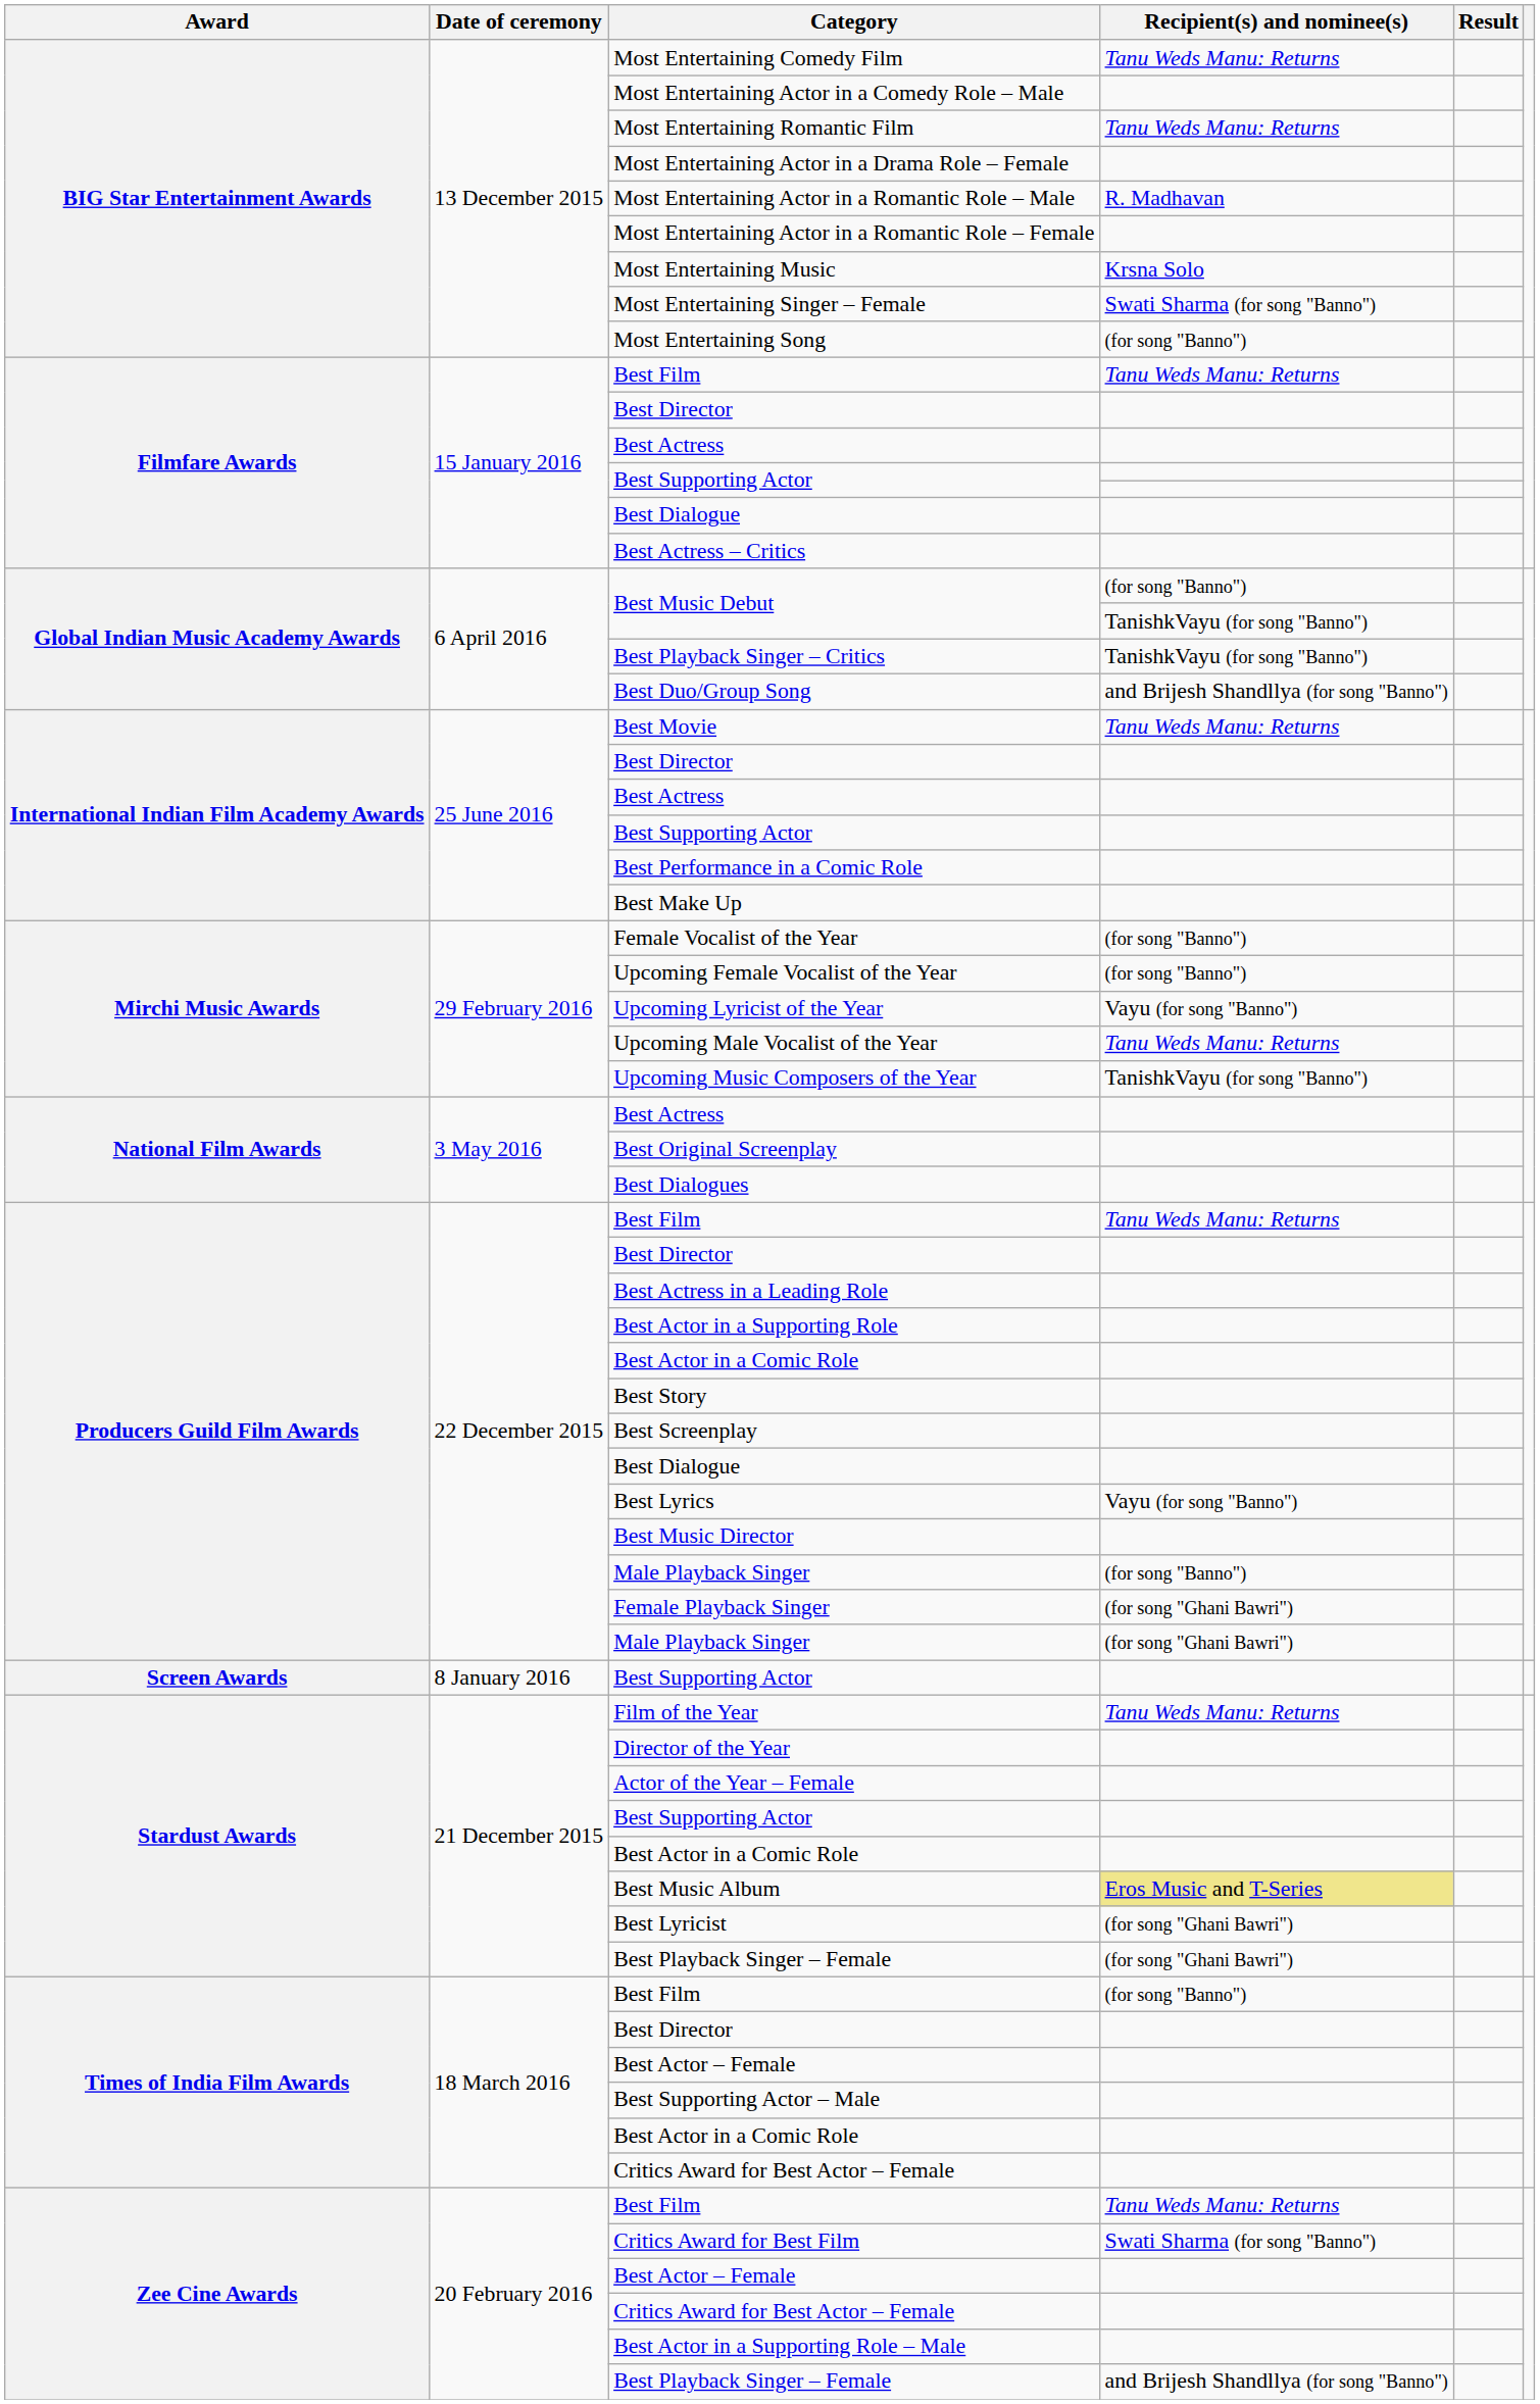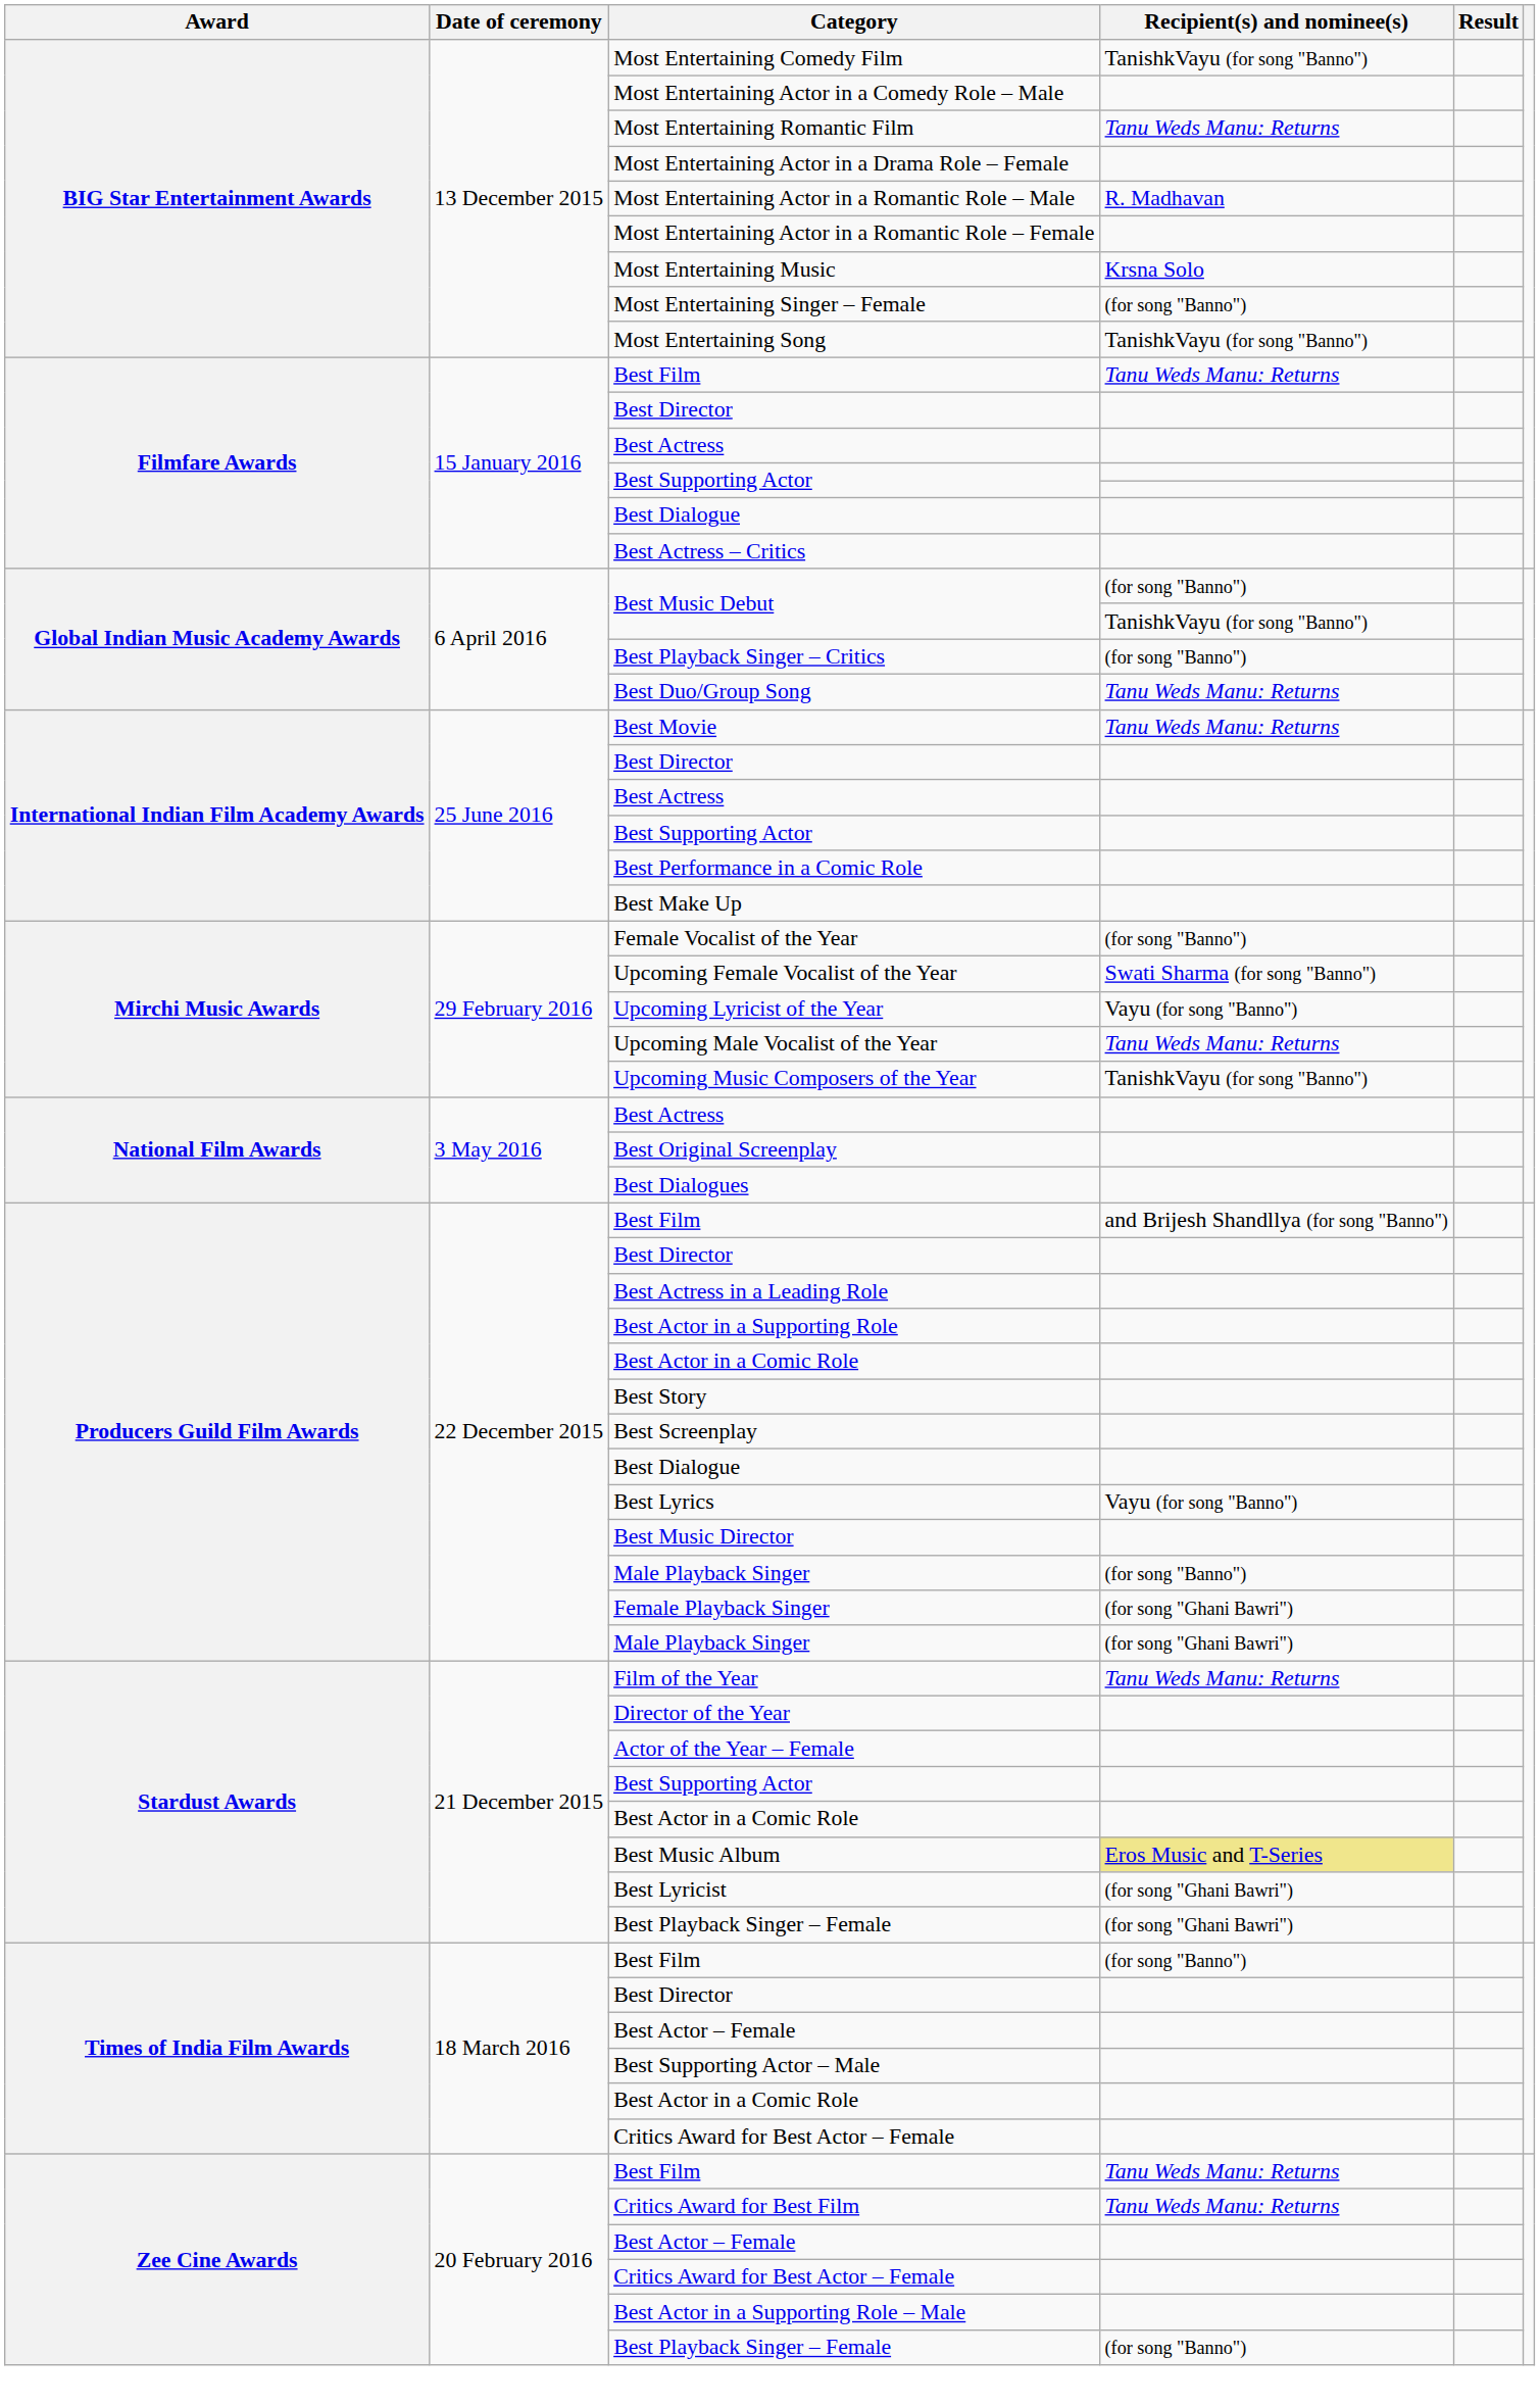 <table class="wikitable plainrowheaders sortable">
 <tr>
 <th scope="col">Award</th>
 <th scope="col">Date of ceremony</th>
 <th scope="col">Category</th>
 <th scope="col">Recipient(s) and nominee(s)</th>
 <th scope="col">Result</th>
 <th scope="col" class="unsortable"></th>
 </tr>
 <tr>
 <th scope="row" rowspan="9"><a href='#'>BIG Star Entertainment Awards</a></th>
 <td rowspan="9">13 December 2015</td>
 <td>Most Entertaining Comedy Film</td>
-<td><em><a href='#'>Tanu Weds Manu: Returns</a></em></td>
+<td>TanishkVayu <small>(for song "Banno")</small></td>
 <td></td>
 <td style="text-align:center;" rowspan="9"><br><br></td>
 </tr>
 <tr>
 <td>Most Entertaining Actor in a Comedy Role – Male</td>
 <td></td>
 <td></td>
 </tr>
 <tr>
 <td>Most Entertaining Romantic Film</td>
 <td><em><a href='#'>Tanu Weds Manu: Returns</a></em></td>
 <td></td>
 </tr>
 <tr>
 <td>Most Entertaining Actor in a Drama Role – Female</td>
 <td></td>
 <td></td>
 </tr>
 <tr>
 <td>Most Entertaining Actor in a Romantic Role – Male</td>
 <td><a href='#'>R. Madhavan</a></td>
 <td></td>
 </tr>
 <tr>
 <td>Most Entertaining Actor in a Romantic Role – Female</td>
 <td></td>
 <td></td>
 </tr>
 <tr>
 <td>Most Entertaining Music</td>
 <td><a href='#'>Krsna Solo</a></td>
 <td></td>
 </tr>
 <tr>
 <td>Most Entertaining Singer – Female</td>
-<td><a href='#'>Swati Sharma</a> <small>(for song "Banno")</small></td>
+<td> <small>(for song "Banno")</small></td>
 <td></td>
 </tr>
 <tr>
 <td>Most Entertaining Song</td>
-<td> <small>(for song "Banno")</small></td>
+<td>TanishkVayu <small>(for song "Banno")</small></td>
 <td></td>
 </tr>
 <tr>
 <th scope="row" rowspan="7"><a href='#'>Filmfare Awards</a></th>
 <td rowspan="7"><a href='#'>15 January 2016</a></td>
 <td><a href='#'>Best Film</a></td>
 <td><em><a href='#'>Tanu Weds Manu: Returns</a></em></td>
 <td></td>
 <td style="text-align:center;" rowspan="7"><br></td>
 </tr>
 <tr>
 <td><a href='#'>Best Director</a></td>
 <td></td>
 <td></td>
 </tr>
 <tr>
 <td><a href='#'>Best Actress</a></td>
 <td></td>
 <td></td>
 </tr>
 <tr>
 <td rowspan="2"><a href='#'>Best Supporting Actor</a></td>
 <td></td>
 <td></td>
 </tr>
 <tr>
 <td></td>
 <td></td>
 </tr>
 <tr>
 <td><a href='#'>Best Dialogue</a></td>
 <td></td>
 <td></td>
 </tr>
 <tr>
 <td><a href='#'>Best Actress – Critics</a></td>
 <td></td>
 <td></td>
 </tr>
 <tr>
 <th scope="row" rowspan="4"><a href='#'>Global Indian Music Academy Awards</a></th>
 <td rowspan="4">6 April 2016</td>
 <td rowspan="2"><a href='#'>Best Music Debut</a></td>
 <td> <small>(for song "Banno")</small></td>
 <td></td>
 <td rowspan="4" style="text-align:center;"><br><br></td>
 </tr>
 <tr>
 <td>TanishkVayu <small>(for song "Banno")</small></td>
 <td></td>
 </tr>
 <tr>
 <td><a href='#'>Best Playback Singer – Critics</a></td>
-<td>TanishkVayu <small>(for song "Banno")</small></td>
+<td> <small>(for song "Banno")</small></td>
 <td></td>
 </tr>
 <tr>
 <td><a href='#'>Best Duo/Group Song</a></td>
-<td> and Brijesh Shandllya <small>(for song "Banno")</small></td>
+<td><em><a href='#'>Tanu Weds Manu: Returns</a></em></td>
 <td></td>
 </tr>
 <tr>
 <th scope="row" rowspan="6"><a href='#'>International Indian Film Academy Awards</a></th>
 <td rowspan="6"><a href='#'>25 June 2016</a></td>
 <td><a href='#'>Best Movie</a></td>
 <td><em><a href='#'>Tanu Weds Manu: Returns</a></em></td>
 <td></td>
 <td style="text-align:center;" rowspan="6"><br></td>
 </tr>
 <tr>
 <td><a href='#'>Best Director</a></td>
 <td></td>
 <td></td>
 </tr>
 <tr>
 <td><a href='#'>Best Actress</a></td>
 <td></td>
 <td></td>
 </tr>
 <tr>
 <td><a href='#'>Best Supporting Actor</a></td>
 <td></td>
 <td></td>
 </tr>
 <tr>
 <td><a href='#'>Best Performance in a Comic Role</a></td>
 <td></td>
 <td></td>
 </tr>
 <tr>
 <td>Best Make Up</td>
 <td></td>
 <td></td>
 </tr>
 <tr>
 <th scope="row" rowspan="5"><a href='#'>Mirchi Music Awards</a></th>
 <td rowspan="5"><a href='#'>29 February 2016</a></td>
 <td>Female Vocalist of the Year</td>
 <td> <small>(for song "Banno")</small></td>
 <td></td>
 <td rowspan="5" style="text-align:center;"></td>
 </tr>
 <tr>
 <td>Upcoming Female Vocalist of the Year</td>
-<td> <small>(for song "Banno")</small></td>
+<td><a href='#'>Swati Sharma</a> <small>(for song "Banno")</small></td>
 <td></td>
 </tr>
 <tr>
 <td><a href='#'>Upcoming Lyricist of the Year</a></td>
 <td>Vayu <small>(for song "Banno")</small></td>
 <td></td>
 </tr>
 <tr>
 <td>Upcoming Male Vocalist of the Year</td>
 <td><em><a href='#'>Tanu Weds Manu: Returns</a></em></td>
 <td></td>
 </tr>
 <tr>
 <td><a href='#'>Upcoming Music Composers of the Year</a></td>
 <td>TanishkVayu <small>(for song "Banno")</small></td>
 <td></td>
 </tr>
 <tr>
 <th scope="row" rowspan="3"><a href='#'>National Film Awards</a></th>
 <td rowspan="3"><a href='#'>3 May 2016</a></td>
 <td><a href='#'>Best Actress</a></td>
 <td></td>
 <td></td>
 <td rowspan="3" style="text-align:center;"><br></td>
 </tr>
 <tr>
 <td><a href='#'>Best Original Screenplay</a></td>
 <td></td>
 <td></td>
 </tr>
 <tr>
 <td><a href='#'>Best Dialogues</a></td>
 <td></td>
 <td></td>
 </tr>
 <tr>
 <th scope="row" rowspan="13"><a href='#'>Producers Guild Film Awards</a></th>
 <td rowspan="13">22 December 2015</td>
 <td><a href='#'>Best Film</a></td>
-<td><em><a href='#'>Tanu Weds Manu: Returns</a></em></td>
+<td> and Brijesh Shandllya <small>(for song "Banno")</small></td>
 <td></td>
 <td style="text-align:center;" rowspan="13"><br></td>
 </tr>
 <tr>
 <td><a href='#'>Best Director</a></td>
 <td></td>
 <td></td>
 </tr>
 <tr>
 <td><a href='#'>Best Actress in a Leading Role</a></td>
 <td></td>
 <td></td>
 </tr>
 <tr>
 <td><a href='#'>Best Actor in a Supporting Role</a></td>
 <td></td>
 <td></td>
 </tr>
 <tr>
 <td><a href='#'>Best Actor in a Comic Role</a></td>
 <td></td>
 <td></td>
 </tr>
 <tr>
 <td>Best Story</td>
 <td></td>
 <td></td>
 </tr>
 <tr>
 <td>Best Screenplay</td>
 <td></td>
 <td></td>
 </tr>
 <tr>
 <td>Best Dialogue</td>
 <td></td>
 <td></td>
 </tr>
 <tr>
 <td>Best Lyrics</td>
 <td>Vayu <small>(for song "Banno")</small></td>
 <td></td>
 </tr>
 <tr>
 <td><a href='#'>Best Music Director</a></td>
 <td></td>
 <td></td>
 </tr>
 <tr>
 <td><a href='#'>Male Playback Singer</a></td>
 <td> <small>(for song "Banno")</small></td>
 <td></td>
 </tr>
 <tr>
 <td><a href='#'>Female Playback Singer</a></td>
 <td> <small>(for song "Ghani Bawri")</small></td>
 <td></td>
 </tr>
 <tr>
 <td><a href='#'>Male Playback Singer</a></td>
 <td> <small>(for song "Ghani Bawri")</small></td>
 <td></td>
-</tr>
-<tr>
-<th scope="row"><a href='#'>Screen Awards</a></th>
-<td>8 January 2016</td>
-<td><a href='#'>Best Supporting Actor</a></td>
-<td></td>
-<td></td>
-<td style="text-align:center;"></td>
 </tr>
 <tr>
 <th scope="row" rowspan="8"><a href='#'>Stardust Awards</a></th>
 <td rowspan="8">21 December 2015</td>
 <td><a href='#'>Film of the Year</a></td>
 <td><em><a href='#'>Tanu Weds Manu: Returns</a></em></td>
 <td></td>
 <td style="text-align:center;" rowspan="8"><br></td>
 </tr>
 <tr>
 <td><a href='#'>Director of the Year</a></td>
 <td></td>
 <td></td>
 </tr>
 <tr>
 <td><a href='#'>Actor of the Year –  Female</a></td>
 <td></td>
 <td></td>
 </tr>
 <tr>
 <td><a href='#'>Best Supporting Actor</a></td>
 <td></td>
 <td></td>
 </tr>
 <tr>
 <td>Best Actor in a Comic Role</td>
 <td></td>
 <td></td>
 </tr>
 <tr>
 <td>Best Music Album</td>
 <td style="background: khaki;"><a href='#'>Eros Music</a> and <a href='#'>T-Series</a></td>
 <td></td>
 </tr>
 <tr>
 <td>Best Lyricist</td>
 <td> <small>(for song "Ghani Bawri")</small></td>
 <td></td>
 </tr>
 <tr>
 <td>Best Playback Singer – Female</td>
 <td> <small>(for song "Ghani Bawri")</small></td>
 <td></td>
 </tr>
 <tr>
 <th scope="row" rowspan="6"><a href='#'>Times of India Film Awards</a></th>
 <td rowspan="6">18 March 2016</td>
 <td>Best Film</td>
 <td> <small>(for song "Banno")</small></td>
 <td></td>
 <td style="text-align:center;" rowspan="6"><br></td>
 </tr>
 <tr>
 <td>Best Director</td>
 <td></td>
 <td></td>
 </tr>
 <tr>
 <td>Best Actor – Female</td>
 <td></td>
 <td></td>
 </tr>
 <tr>
 <td>Best Supporting Actor – Male</td>
 <td></td>
 <td></td>
 </tr>
 <tr>
 <td>Best Actor in a Comic Role</td>
 <td></td>
 <td></td>
 </tr>
 <tr>
 <td>Critics Award for Best Actor – Female</td>
 <td></td>
 <td></td>
 </tr>
 <tr>
 <th scope="row" rowspan="6"><a href='#'>Zee Cine Awards</a></th>
 <td rowspan="6">20 February 2016</td>
 <td><a href='#'>Best Film</a></td>
 <td><em><a href='#'>Tanu Weds Manu: Returns</a></em></td>
 <td></td>
 <td style="text-align:center;" rowspan="6"><br><br></td>
 </tr>
 <tr>
 <td><a href='#'>Critics Award for Best Film</a></td>
-<td><a href='#'>Swati Sharma</a> <small>(for song "Banno")</small></td>
+<td><em><a href='#'>Tanu Weds Manu: Returns</a></em></td>
 <td></td>
 </tr>
 <tr>
 <td><a href='#'>Best Actor – Female</a></td>
 <td></td>
 <td></td>
 </tr>
 <tr>
 <td><a href='#'>Critics Award for Best Actor – Female</a></td>
 <td></td>
 <td></td>
 </tr>
 <tr>
 <td><a href='#'>Best Actor in a Supporting Role – Male</a></td>
 <td></td>
 <td></td>
 </tr>
 <tr>
 <td><a href='#'>Best Playback Singer – Female</a></td>
-<td> and Brijesh Shandllya <small>(for song "Banno")</small></td>
+<td> <small>(for song "Banno")</small></td>
 <td></td>
 </tr>
 </table>
